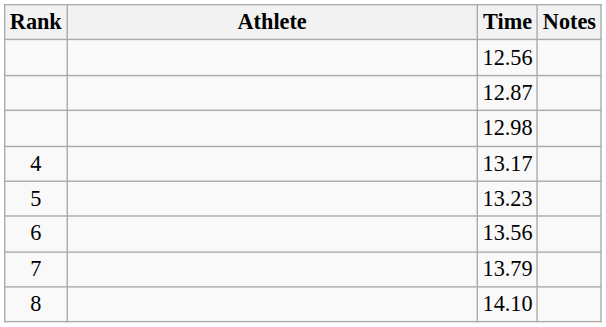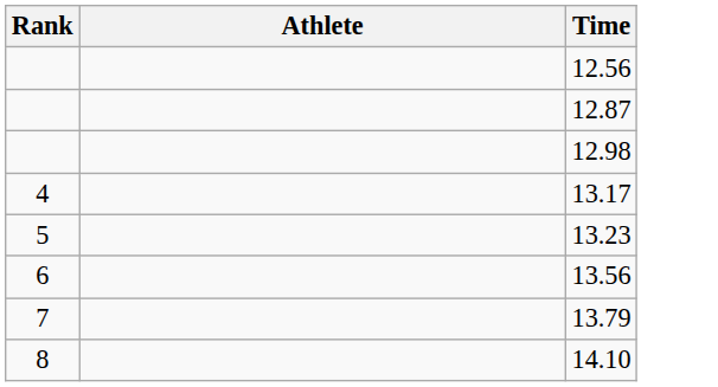 <table class="wikitable" style="text-align:center">
 <tr>
 <th>Rank</th>
 <th Style="width:18em">Athlete</th>
 <th>Time</th>
-<th>Notes</th>
 </tr>
 <tr>
 <td></td>
 <td style="text-align:left"></td>
 <td>12.56</td>
-<td></td>
 </tr>
 <tr>
 <td></td>
 <td style="text-align:left"></td>
 <td>12.87</td>
-<td></td>
 </tr>
 <tr>
 <td></td>
 <td style="text-align:left"></td>
 <td>12.98</td>
-<td></td>
 </tr>
 <tr>
 <td>4</td>
 <td style="text-align:left"></td>
 <td>13.17</td>
-<td></td>
 </tr>
 <tr>
 <td>5</td>
 <td style="text-align:left"></td>
 <td>13.23</td>
-<td></td>
 </tr>
 <tr>
 <td>6</td>
 <td style="text-align:left"></td>
 <td>13.56</td>
-<td></td>
 </tr>
 <tr>
 <td>7</td>
 <td style="text-align:left"></td>
 <td>13.79</td>
-<td></td>
 </tr>
 <tr>
 <td>8</td>
 <td style="text-align:left"></td>
 <td>14.10</td>
-<td></td>
 </tr>
 </table>
